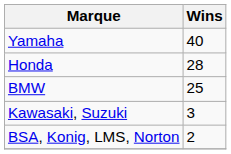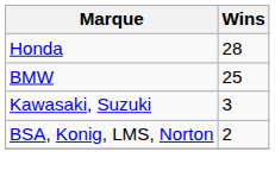 <table class="wikitable">
 <tr>
 <th>Marque</th>
 <th>Wins</th>
-</tr>
-<tr>
-<td><a href='#'>Yamaha</a></td>
-<td>40</td>
 </tr>
 <tr>
 <td><a href='#'>Honda</a></td>
 <td>28</td>
 </tr>
 <tr>
 <td><a href='#'>BMW</a></td>
 <td>25</td>
 </tr>
 <tr>
 <td><a href='#'>Kawasaki</a>, <a href='#'>Suzuki</a></td>
 <td>3</td>
 </tr>
 <tr>
 <td><a href='#'>BSA</a>, <a href='#'>Konig</a>, LMS, <a href='#'>Norton</a></td>
 <td>2</td>
 </tr>
 <tr>
 </tr>
 </table>
